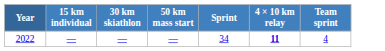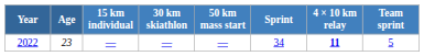 <table class="wikitable" style="font-size:95%; text-align:center; border:grey solid 1px; border-collapse:collapse; background:#ffffff;">
 <tr>
 <th style="background-color:#369; color:white; width:60px;"> Year </th>
+<th style="background-color:#369; color:white; width:40px;"> Age </th>
 <th style="background-color:#4180be; color:white; width:75px;"> 15 km <br> individual </th>
 <th style="background-color:#4180be; color:white; width:75px;"> 30 km <br> skiathlon </th>
 <th style="background-color:#4180be; color:white; width:75px;"> 50 km <br> mass start </th>
 <th style="background-color:#4180be; color:white; width:75px;"> Sprint </th>
 <th style="background-color:#4180be; color:white; width:75px;"> 4 × 10 km <br> relay </th>
 <th style="background-color:#4180be; color:white; width:75px;"> Team <br> sprint </th>
 </tr>
 <tr>
 <td><a href='#'>2022</a></td>
+<td><em>23</em></td>
 <td><a href='#'>—</a></td>
 <td><a href='#'>—</a></td>
 <td><a href='#'>—</a></td>
 <td><a href='#'>34</a></td>
 <td><strong><a href='#'>11</a></strong></td>
-<td><a href='#'>4</a></td>
+<td><a href='#'>5</a></td>
 </tr>
 </table>
